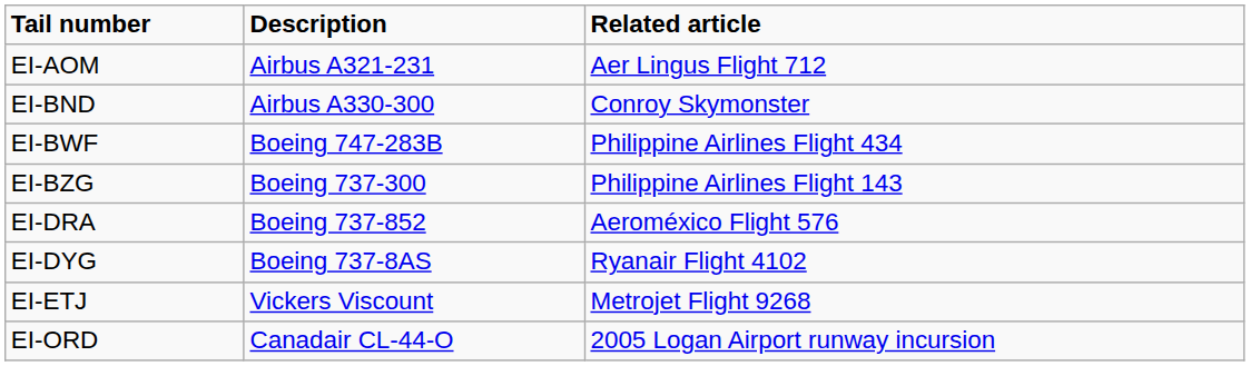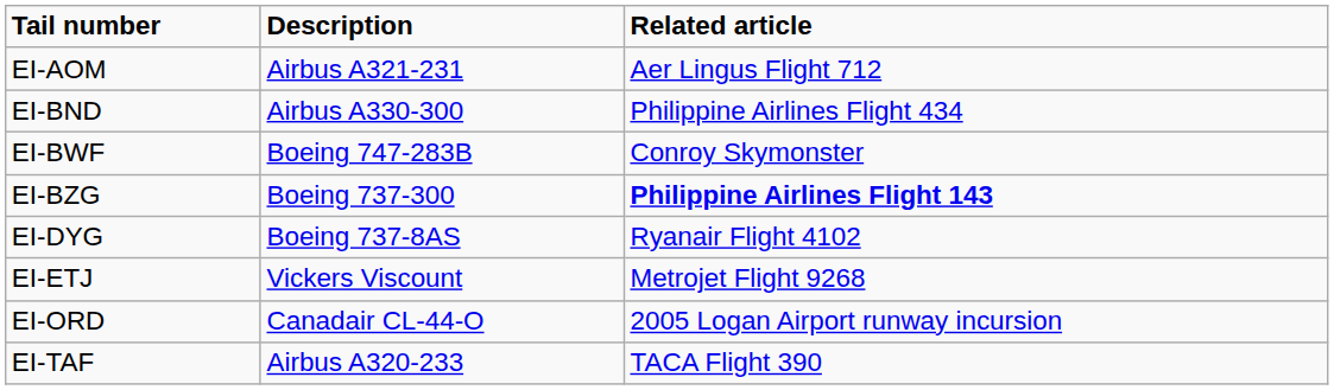 <table class="wikitable" width="90%">
 <tr>
 <td><strong>Tail number</strong></td>
 <td><strong>Description</strong></td>
 <td><strong>Related article</strong></td>
 </tr>
 <tr>
 <td>EI-AOM</td>
 <td><a href='#'>Airbus A321-231</a></td>
 <td><a href='#'>Aer Lingus Flight 712</a></td>
 </tr>
 <tr>
 <td>EI-BND</td>
 <td><a href='#'>Airbus A330-300</a></td>
-<td><a href='#'>Conroy Skymonster</a></td>
+<td><a href='#'>Philippine Airlines Flight 434</a></td>
 </tr>
 <tr>
 <td>EI-BWF</td>
 <td><a href='#'>Boeing 747-283B</a></td>
-<td><a href='#'>Philippine Airlines Flight 434</a></td>
+<td><a href='#'>Conroy Skymonster</a></td>
 </tr>
 <tr>
 <td>EI-BZG</td>
 <td><a href='#'>Boeing 737-300</a></td>
-<td><a href='#'>Philippine Airlines Flight 143</a></td>
-</tr>
-<tr>
-<td>EI-DRA</td>
-<td><a href='#'>Boeing 737-852</a></td>
-<td><a href='#'>Aeroméxico Flight 576</a></td>
+<td><strong><a href='#'>Philippine Airlines Flight 143</a></strong></td>
 </tr>
 <tr>
 <td>EI-DYG</td>
 <td><a href='#'>Boeing 737-8AS</a></td>
 <td><a href='#'>Ryanair Flight 4102</a></td>
 </tr>
 <tr>
 <td>EI-ETJ</td>
 <td><a href='#'>Vickers Viscount</a></td>
 <td><a href='#'>Metrojet Flight 9268</a></td>
 </tr>
 <tr>
 <td>EI-ORD</td>
 <td><a href='#'>Canadair CL-44-O</a></td>
 <td><a href='#'>2005 Logan Airport runway incursion</a></td>
 </tr>
+<tr>
+<td>EI-TAF</td>
+<td><a href='#'>Airbus A320-233</a></td>
+<td><a href='#'>TACA Flight 390</a></td>
+</tr>
 </table>
